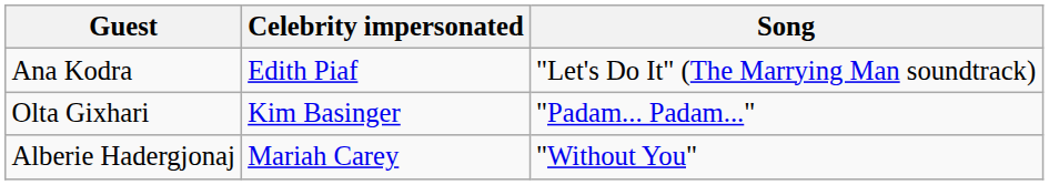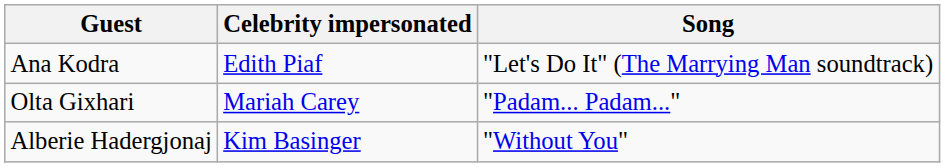 <table class="wikitable">
 <tr>
 <th>Guest</th>
 <th>Celebrity impersonated</th>
 <th>Song</th>
 </tr>
 <tr>
 <td>Ana Kodra</td>
 <td><a href='#'>Edith Piaf</a></td>
 <td>"Let's Do It" (<a href='#'>The Marrying Man</a> soundtrack)</td>
 </tr>
 <tr>
 <td>Olta Gixhari</td>
-<td><a href='#'>Kim Basinger</a></td>
+<td><a href='#'>Mariah Carey</a></td>
 <td>"<a href='#'>Padam... Padam...</a>"</td>
 </tr>
 <tr>
 <td>Alberie Hadergjonaj</td>
-<td><a href='#'>Mariah Carey</a></td>
+<td><a href='#'>Kim Basinger</a></td>
 <td>"<a href='#'>Without You</a>"</td>
 </tr>
 </table>
